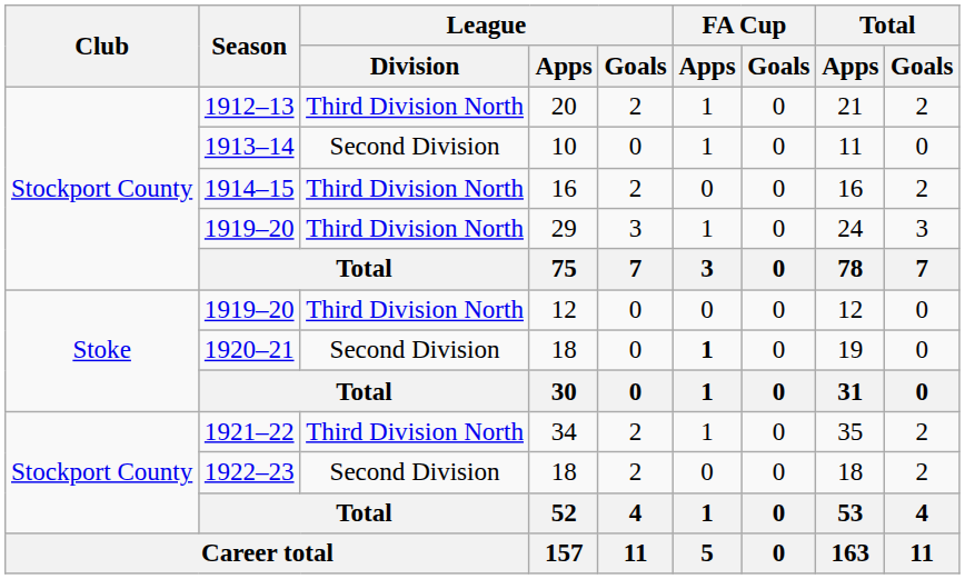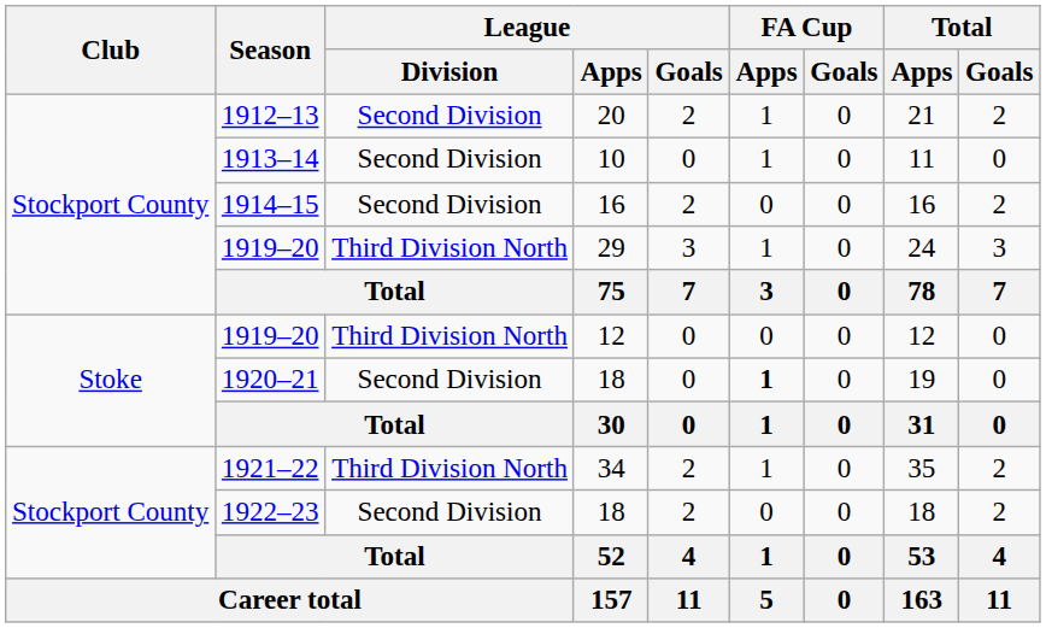 <table class="wikitable" style="text-align: center;">
 <tr>
 <th rowspan="2">Club</th>
 <th rowspan="2">Season</th>
 <th colspan="3">League</th>
 <th colspan="2">FA Cup</th>
 <th colspan="2">Total</th>
 </tr>
 <tr>
 <th>Division</th>
 <th>Apps</th>
 <th>Goals</th>
 <th>Apps</th>
 <th>Goals</th>
 <th>Apps</th>
 <th>Goals</th>
 </tr>
 <tr>
 <td rowspan="5"><a href='#'>Stockport County</a></td>
 <td><a href='#'>1912–13</a></td>
-<td><a href='#'>Third Division North</a></td>
+<td><a href='#'>Second Division</a></td>
 <td>20</td>
 <td>2</td>
 <td>1</td>
 <td>0</td>
 <td>21</td>
 <td>2</td>
 </tr>
 <tr>
 <td><a href='#'>1913–14</a></td>
 <td>Second Division</td>
 <td>10</td>
 <td>0</td>
 <td>1</td>
 <td>0</td>
 <td>11</td>
 <td>0</td>
 </tr>
 <tr>
 <td><a href='#'>1914–15</a></td>
-<td><a href='#'>Third Division North</a></td>
+<td>Second Division</td>
 <td>16</td>
 <td>2</td>
 <td>0</td>
 <td>0</td>
 <td>16</td>
 <td>2</td>
 </tr>
 <tr>
 <td><a href='#'>1919–20</a></td>
 <td><a href='#'>Third Division North</a></td>
 <td>29</td>
 <td>3</td>
 <td>1</td>
 <td>0</td>
 <td>24</td>
 <td>3</td>
 </tr>
 <tr>
 <th colspan=2>Total</th>
 <th>75</th>
 <th>7</th>
 <th>3</th>
 <th>0</th>
 <th>78</th>
 <th>7</th>
 </tr>
 <tr>
 <td rowspan="3"><a href='#'>Stoke</a></td>
 <td><a href='#'>1919–20</a></td>
 <td><a href='#'>Third Division North</a></td>
 <td>12</td>
 <td>0</td>
 <td>0</td>
 <td>0</td>
 <td>12</td>
 <td>0</td>
 </tr>
 <tr>
 <td><a href='#'>1920–21</a></td>
 <td>Second Division</td>
 <td>18</td>
 <td>0</td>
 <td><strong>1</strong></td>
 <td>0</td>
 <td>19</td>
 <td>0</td>
 </tr>
 <tr>
 <th colspan=2>Total</th>
 <th>30</th>
 <th>0</th>
 <th>1</th>
 <th>0</th>
 <th>31</th>
 <th>0</th>
 </tr>
 <tr>
 <td rowspan="3"><a href='#'>Stockport County</a></td>
 <td><a href='#'>1921–22</a></td>
 <td><a href='#'>Third Division North</a></td>
 <td>34</td>
 <td>2</td>
 <td>1</td>
 <td>0</td>
 <td>35</td>
 <td>2</td>
 </tr>
 <tr>
 <td><a href='#'>1922–23</a></td>
 <td>Second Division</td>
 <td>18</td>
 <td>2</td>
 <td>0</td>
 <td>0</td>
 <td>18</td>
 <td>2</td>
 </tr>
 <tr>
 <th colspan=2>Total</th>
 <th>52</th>
 <th>4</th>
 <th>1</th>
 <th>0</th>
 <th>53</th>
 <th>4</th>
 </tr>
 <tr>
 <th colspan=3>Career total</th>
 <th>157</th>
 <th>11</th>
 <th>5</th>
 <th>0</th>
 <th>163</th>
 <th>11</th>
 </tr>
 </table>
